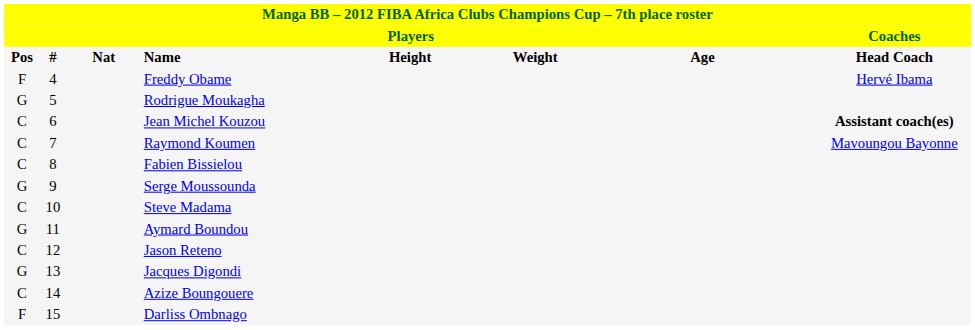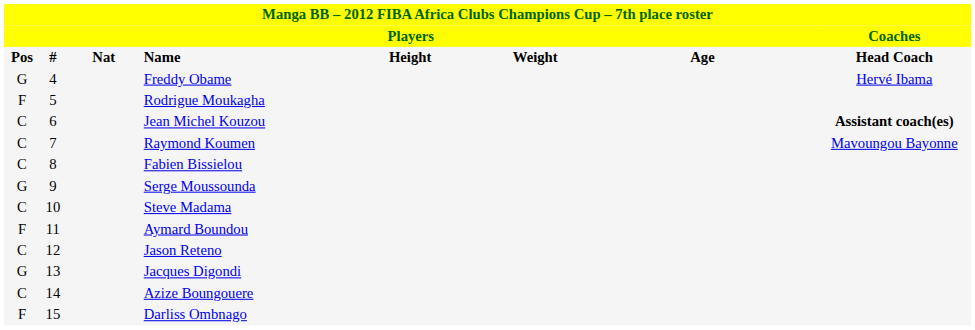 <table border=0 cellpadding=2 cellspacing=0  |- bgcolor=#f5f5f5 style="text-align:center; font-size:90%;" width=75%>
 <tr>
 <td colspan="8" style="background: yellow; color: #006400"><strong>Manga BB – 2012 FIBA Africa Clubs Champions Cup – 7th place roster</strong></td>
 </tr>
 <tr>
 <td colspan="7" style="background: yellow; color: #006400"><strong>Players</strong></td>
 <td style="background: yellow; color: #006400"><strong>Coaches</strong></td>
 </tr>
 <tr style="background=#f5f5f5; color: black">
 <th width=5px>Pos</th>
 <th width=5px>#</th>
 <th width=50px>Nat</th>
 <th width=135px align=left>Name</th>
 <th width=100px>Height</th>
 <th width=70px>Weight</th>
 <th width=160px>Age</th>
 <th width=105px>Head Coach</th>
 </tr>
 <tr>
-<td>F</td>
+<td>G</td>
 <td>4</td>
 <td></td>
 <td align=left><a href='#'>Freddy Obame</a></td>
 <td><span></span></td>
 <td></td>
 <td><span></span></td>
 <td> <a href='#'>Hervé Ibama</a></td>
 </tr>
 <tr>
-<td>G</td>
+<td>F</td>
 <td>5</td>
 <td></td>
 <td align=left><a href='#'>Rodrigue Moukagha</a></td>
 <td><span></span></td>
 <td></td>
 <td><span></span></td>
 </tr>
 <tr>
 <td>C</td>
 <td>6</td>
 <td></td>
 <td align=left><a href='#'>Jean Michel Kouzou</a></td>
 <td><span></span></td>
 <td></td>
 <td><span></span></td>
 <td><strong>Assistant coach(es)</strong></td>
 </tr>
 <tr>
 <td>C</td>
 <td>7</td>
 <td></td>
 <td align=left><a href='#'>Raymond Koumen</a></td>
 <td><span></span></td>
 <td></td>
 <td><span></span></td>
 <td><a href='#'>Mavoungou Bayonne</a></td>
 </tr>
 <tr>
 <td>C</td>
 <td>8</td>
 <td></td>
 <td align=left><a href='#'>Fabien Bissielou</a></td>
 <td><span></span></td>
 <td></td>
 <td><span></span></td>
 </tr>
 <tr>
 <td>G</td>
 <td>9</td>
 <td></td>
 <td align=left><a href='#'>Serge Moussounda</a></td>
 <td><span></span></td>
 <td></td>
 <td><span></span></td>
 </tr>
 <tr>
 <td>C</td>
 <td>10</td>
 <td></td>
 <td align=left><a href='#'>Steve Madama</a></td>
 <td><span></span></td>
 <td></td>
 <td><span></span></td>
 </tr>
 <tr>
-<td>G</td>
+<td>F</td>
 <td>11</td>
 <td></td>
 <td align=left><a href='#'>Aymard Boundou</a></td>
 <td><span></span></td>
 <td></td>
 <td><span></span></td>
 </tr>
 <tr>
 <td>C</td>
 <td>12</td>
 <td></td>
 <td align=left><a href='#'>Jason Reteno</a></td>
 <td><span></span></td>
 <td></td>
 <td><span></span></td>
 </tr>
 <tr>
 <td>G</td>
 <td>13</td>
 <td></td>
 <td align=left><a href='#'>Jacques Digondi</a></td>
 <td><span></span></td>
 <td></td>
 <td><span></span></td>
 </tr>
 <tr>
 <td>C</td>
 <td>14</td>
 <td></td>
 <td align=left><a href='#'>Azize Boungouere</a></td>
 <td><span></span></td>
 <td></td>
 <td><span></span></td>
 </tr>
 <tr>
 <td>F</td>
 <td>15</td>
 <td></td>
 <td align=left><a href='#'>Darliss Ombnago</a></td>
 <td><span></span></td>
 <td></td>
 <td><span></span></td>
 </tr>
 </table>
